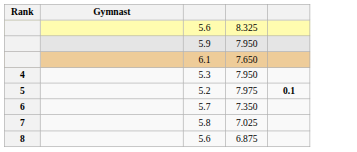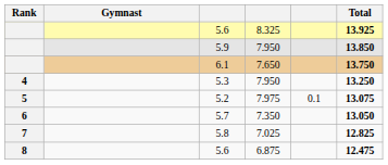 <table class="wikitable sortable" style="text-align:center; font-size:95%">
 <tr>
 <th scope="col" style="width:50px;">Rank</th>
 <th scope="col" style="width:220px;">Gymnast</th>
 <th scope="col" style="width:60px;"></th>
 <th scope="col" style="width:60px;"></th>
 <th scope="col" style="width:60px;"></th>
+<th scope="col" style="width:60px;">Total</th>
 </tr>
 <tr style="background:#fffcaf;">
 <th scope=row style="text-align:center"></th>
 <td style="text-align:left;"></td>
 <td>5.6</td>
 <td>8.325</td>
 <td></td>
+<td><strong>13.925</strong></td>
 </tr>
 <tr style="background:#e5e5e5;">
 <th scope=row style="text-align:center"></th>
 <td style="text-align:left;"></td>
 <td>5.9</td>
 <td>7.950</td>
 <td></td>
+<td><strong>13.850</strong></td>
 </tr>
 <tr style="background:#ec9;">
 <th scope=row style="text-align:center"></th>
 <td style="text-align:left;"></td>
 <td>6.1</td>
 <td>7.650</td>
 <td></td>
+<td><strong>13.750</strong></td>
 </tr>
 <tr>
 <th scope=row style="text-align:center">4</th>
 <td style="text-align:left;"></td>
 <td>5.3</td>
 <td>7.950</td>
 <td></td>
+<td><strong>13.250</strong></td>
 </tr>
 <tr>
 <th scope=row style="text-align:center">5</th>
 <td style="text-align:left;"></td>
 <td>5.2</td>
 <td>7.975</td>
-<td><strong>0.1</strong></td>
+<td>0.1</td>
+<td><strong>13.075</strong></td>
 </tr>
 <tr>
 <th scope=row style="text-align:center">6</th>
 <td style="text-align:left;"></td>
 <td>5.7</td>
 <td>7.350</td>
 <td></td>
+<td><strong>13.050</strong></td>
 </tr>
 <tr>
 <th scope=row style="text-align:center">7</th>
 <td style="text-align:left;"></td>
 <td>5.8</td>
 <td>7.025</td>
 <td></td>
+<td><strong>12.825</strong></td>
 </tr>
 <tr>
 <th scope=row style="text-align:center">8</th>
 <td style="text-align:left;"></td>
 <td>5.6</td>
 <td>6.875</td>
 <td></td>
+<td><strong>12.475</strong></td>
 </tr>
 </table>
